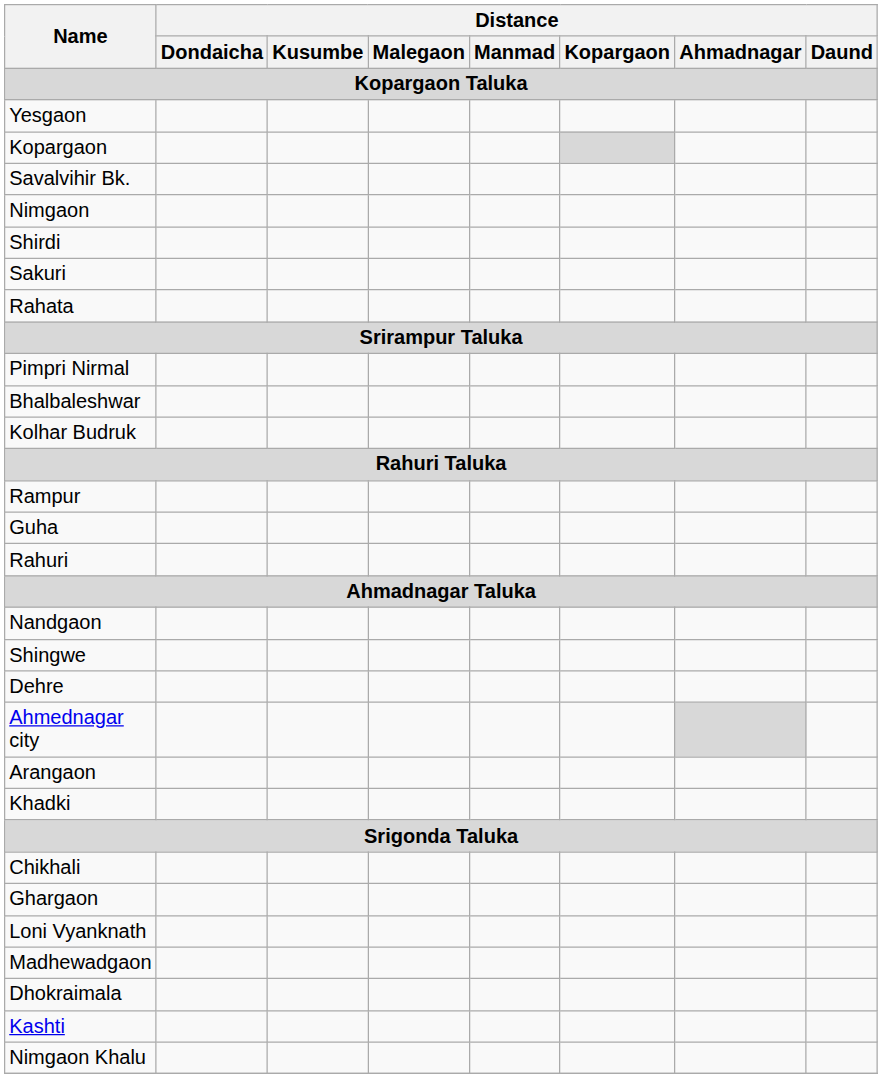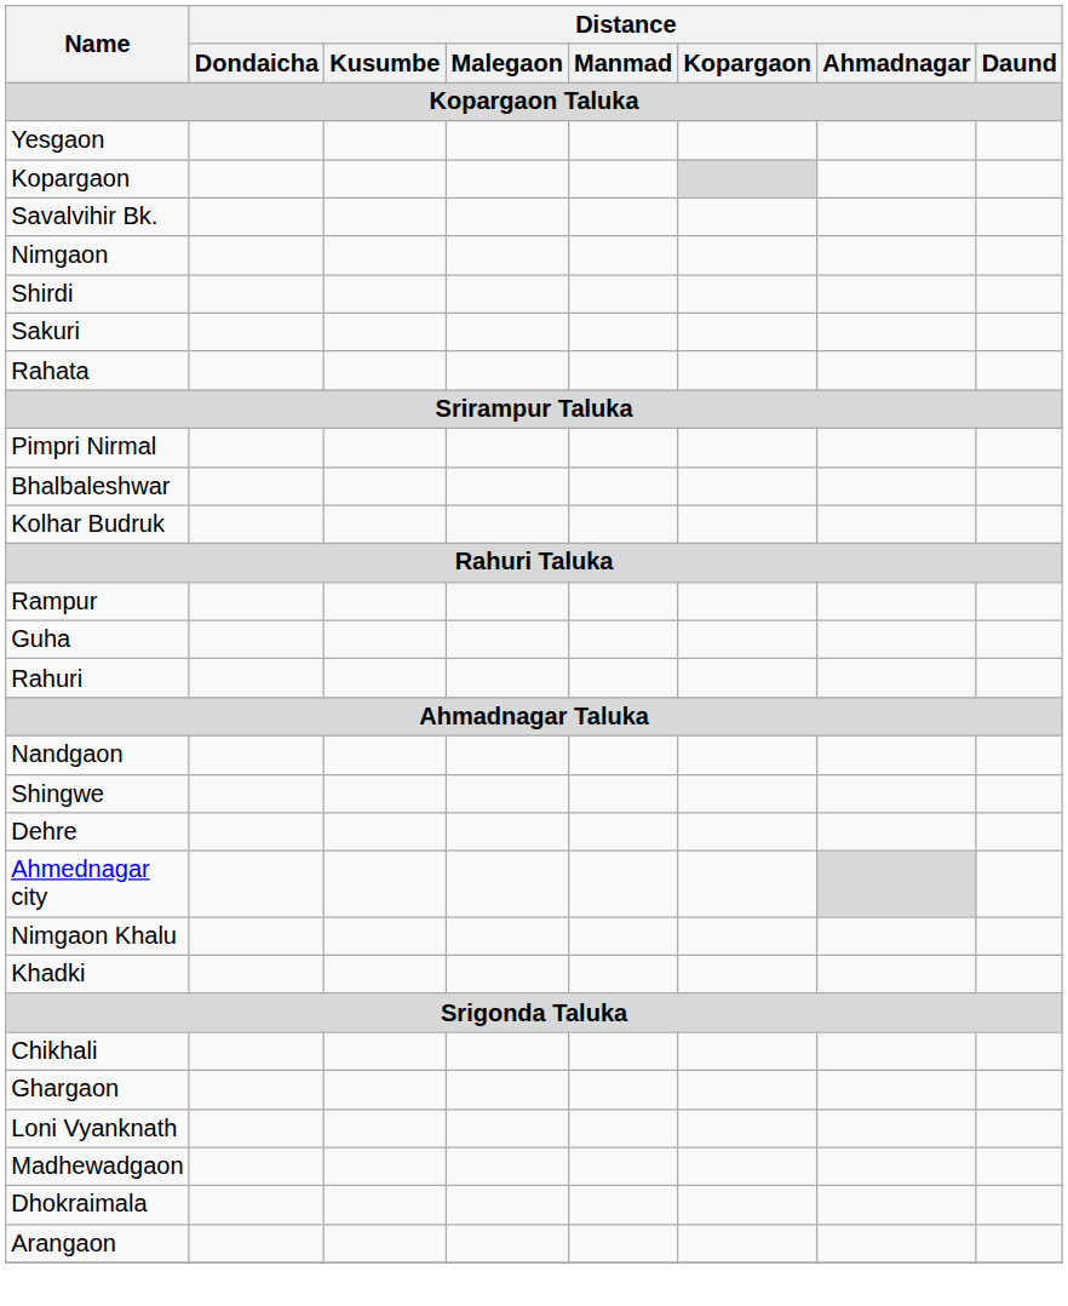 <table class="wikitable" border="1" width="100%">
 <tr>
 <th rowspan="2">Name</th>
 <th colspan="7">Distance</th>
 </tr>
 <tr>
 <th>Dondaicha</th>
 <th>Kusumbe</th>
 <th>Malegaon</th>
 <th>Manmad</th>
 <th>Kopargaon</th>
 <th>Ahmadnagar</th>
 <th>Daund</th>
 </tr>
 <tr>
 <td colspan="8" align="center" style="background:#D8D8D8; font-weight:bold;">Kopargaon Taluka</td>
 </tr>
 <tr>
 <td>Yesgaon</td>
 <td></td>
 <td></td>
 <td></td>
 <td></td>
 <td></td>
 <td></td>
 <td></td>
 </tr>
 <tr>
 <td>Kopargaon</td>
 <td></td>
 <td></td>
 <td></td>
 <td></td>
 <td style="background:#D8D8D8; font-weight:bold;"></td>
 <td></td>
 <td></td>
 </tr>
 <tr>
 <td>Savalvihir Bk.</td>
 <td></td>
 <td></td>
 <td></td>
 <td></td>
 <td></td>
 <td></td>
 <td></td>
 </tr>
 <tr>
 <td>Nimgaon</td>
 <td></td>
 <td></td>
 <td></td>
 <td></td>
 <td></td>
 <td></td>
 <td></td>
 </tr>
 <tr>
 <td>Shirdi</td>
 <td></td>
 <td></td>
 <td></td>
 <td></td>
 <td></td>
 <td></td>
 <td></td>
 </tr>
 <tr>
 <td>Sakuri</td>
 <td></td>
 <td></td>
 <td></td>
 <td></td>
 <td></td>
 <td></td>
 <td></td>
 </tr>
 <tr>
 <td>Rahata</td>
 <td></td>
 <td></td>
 <td></td>
 <td></td>
 <td></td>
 <td></td>
 <td></td>
 </tr>
 <tr>
 <td colspan="8" align="center" style="background:#D8D8D8; font-weight:bold;">Srirampur Taluka</td>
 </tr>
 <tr>
 <td>Pimpri Nirmal</td>
 <td></td>
 <td></td>
 <td></td>
 <td></td>
 <td></td>
 <td></td>
 <td></td>
 </tr>
 <tr>
 <td>Bhalbaleshwar</td>
 <td></td>
 <td></td>
 <td></td>
 <td></td>
 <td></td>
 <td></td>
 <td></td>
 </tr>
 <tr>
 <td>Kolhar Budruk</td>
 <td></td>
 <td></td>
 <td></td>
 <td></td>
 <td></td>
 <td></td>
 <td></td>
 </tr>
 <tr>
 <td colspan="8" align="center" style="background:#D8D8D8; font-weight:bold;">Rahuri Taluka</td>
 </tr>
 <tr>
 <td>Rampur</td>
 <td></td>
 <td></td>
 <td></td>
 <td></td>
 <td></td>
 <td></td>
 <td></td>
 </tr>
 <tr>
 <td>Guha</td>
 <td></td>
 <td></td>
 <td></td>
 <td></td>
 <td></td>
 <td></td>
 <td></td>
 </tr>
 <tr>
 <td>Rahuri</td>
 <td></td>
 <td></td>
 <td></td>
 <td></td>
 <td></td>
 <td></td>
 <td></td>
 </tr>
 <tr>
 <td colspan="8" align="center" style="background:#D8D8D8; font-weight:bold;">Ahmadnagar Taluka</td>
 </tr>
 <tr>
 <td>Nandgaon</td>
 <td></td>
 <td></td>
 <td></td>
 <td></td>
 <td></td>
 <td></td>
 <td></td>
 </tr>
 <tr>
 <td>Shingwe</td>
 <td></td>
 <td></td>
 <td></td>
 <td></td>
 <td></td>
 <td></td>
 <td></td>
 </tr>
 <tr>
 <td>Dehre</td>
 <td></td>
 <td></td>
 <td></td>
 <td></td>
 <td></td>
 <td></td>
 <td></td>
 </tr>
 <tr>
 <td><a href='#'>Ahmednagar</a> city</td>
 <td></td>
 <td></td>
 <td></td>
 <td></td>
 <td></td>
 <td style="background:#D8D8D8; font-weight:bold;"></td>
 <td></td>
 </tr>
 <tr>
-<td>Arangaon</td>
+<td>Nimgaon Khalu</td>
 <td></td>
 <td></td>
 <td></td>
 <td></td>
 <td></td>
 <td></td>
 <td></td>
 </tr>
 <tr>
 <td>Khadki</td>
 <td></td>
 <td></td>
 <td></td>
 <td></td>
 <td></td>
 <td></td>
 <td></td>
 </tr>
 <tr>
 <td colspan="8" align="center" style="background:#D8D8D8; font-weight:bold;">Srigonda Taluka</td>
 </tr>
 <tr>
 <td>Chikhali</td>
 <td></td>
 <td></td>
 <td></td>
 <td></td>
 <td></td>
 <td></td>
 <td></td>
 </tr>
 <tr>
 <td>Ghargaon</td>
 <td></td>
 <td></td>
 <td></td>
 <td></td>
 <td></td>
 <td></td>
 <td></td>
 </tr>
 <tr>
 <td>Loni Vyanknath</td>
 <td></td>
 <td></td>
 <td></td>
 <td></td>
 <td></td>
 <td></td>
 <td></td>
 </tr>
 <tr>
 <td>Madhewadgaon</td>
 <td></td>
 <td></td>
 <td></td>
 <td></td>
 <td></td>
 <td></td>
 <td></td>
 </tr>
 <tr>
 <td>Dhokraimala</td>
 <td></td>
 <td></td>
 <td></td>
 <td></td>
 <td></td>
 <td></td>
 <td></td>
 </tr>
 <tr>
-<td><a href='#'>Kashti</a></td>
-<td></td>
-<td></td>
-<td></td>
-<td></td>
-<td></td>
-<td></td>
-<td></td>
-</tr>
-<tr>
-<td>Nimgaon Khalu</td>
+<td>Arangaon</td>
 <td></td>
 <td></td>
 <td></td>
 <td></td>
 <td></td>
 <td></td>
 <td></td>
 </tr>
 <tr>
 </tr>
 </table>
